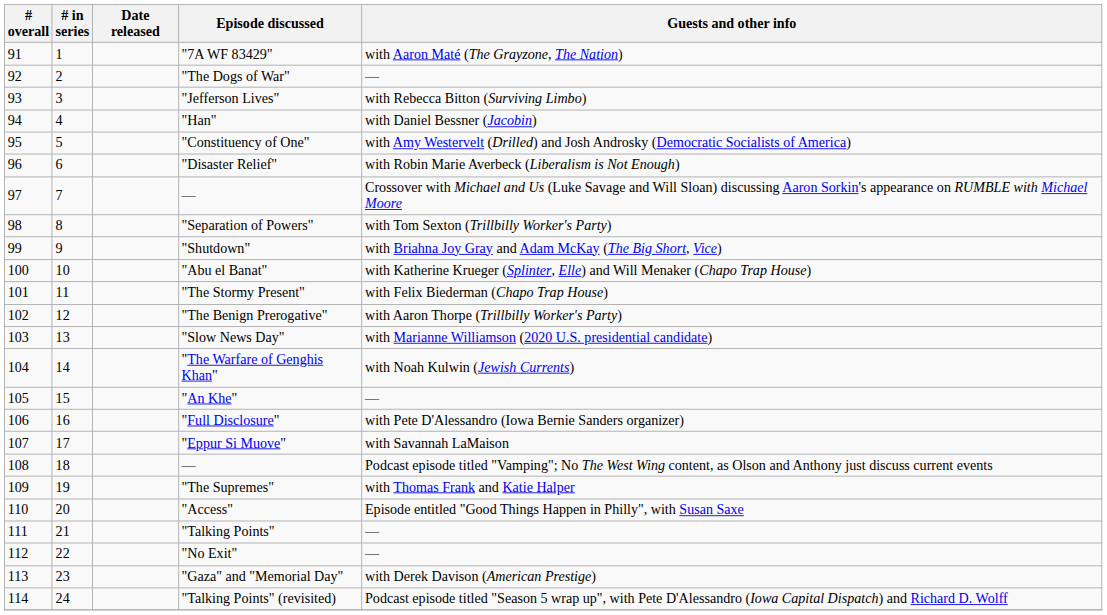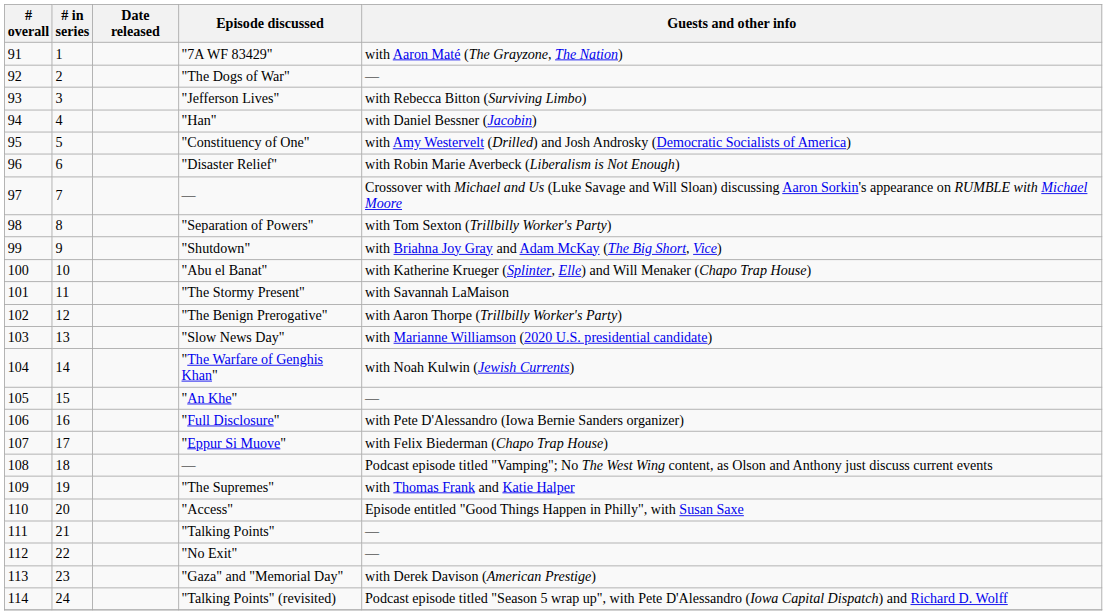 <table class="wikitable mw-collapsible mw-collapsed">
 <tr>
 <th>#<br>overall</th>
 <th># in<br>series</th>
 <th>Date released</th>
 <th>Episode discussed</th>
 <th>Guests and other info</th>
 </tr>
 <tr>
 <td>91</td>
 <td>1</td>
 <td></td>
 <td>"7A WF 83429"</td>
 <td>with <a href='#'>Aaron Maté</a> (<em>The Grayzone</em>, <em><a href='#'>The Nation</a></em>)</td>
 </tr>
 <tr>
 <td>92</td>
 <td>2</td>
 <td></td>
 <td>"The Dogs of War"</td>
 <td>—</td>
 </tr>
 <tr>
 <td>93</td>
 <td>3</td>
 <td></td>
 <td>"Jefferson Lives"</td>
 <td>with Rebecca Bitton (<em>Surviving Limbo</em>)</td>
 </tr>
 <tr>
 <td>94</td>
 <td>4</td>
 <td></td>
 <td>"Han"</td>
 <td>with  Daniel Bessner (<em><a href='#'>Jacobin</a></em>)</td>
 </tr>
 <tr>
 <td>95</td>
 <td>5</td>
 <td></td>
 <td>"Constituency of One"</td>
 <td>with <a href='#'>Amy Westervelt</a> (<em>Drilled</em>) and Josh Androsky (<a href='#'>Democratic Socialists of America</a>)</td>
 </tr>
 <tr>
 <td>96</td>
 <td>6</td>
 <td></td>
 <td>"Disaster Relief"</td>
 <td>with Robin Marie Averbeck (<em>Liberalism is Not Enough</em>)</td>
 </tr>
 <tr>
 <td>97</td>
 <td>7</td>
 <td></td>
 <td>—</td>
 <td>Crossover with <em>Michael and Us</em> (Luke Savage and Will Sloan) discussing <a href='#'>Aaron Sorkin</a>'s appearance on <em>RUMBLE with <a href='#'>Michael Moore</a></em></td>
 </tr>
 <tr>
 <td>98</td>
 <td>8</td>
 <td></td>
 <td>"Separation of Powers"</td>
 <td>with Tom Sexton (<em>Trillbilly Worker's Party</em>)</td>
 </tr>
 <tr>
 <td>99</td>
 <td>9</td>
 <td></td>
 <td>"Shutdown"</td>
 <td>with <a href='#'>Briahna Joy Gray</a> and <a href='#'>Adam McKay</a> (<em><a href='#'>The Big Short</a></em>, <em><a href='#'>Vice</a></em>)</td>
 </tr>
 <tr>
 <td>100</td>
 <td>10</td>
 <td></td>
 <td>"Abu el Banat"</td>
 <td>with Katherine Krueger (<em><a href='#'>Splinter</a></em>, <em><a href='#'>Elle</a></em>) and Will Menaker (<em>Chapo Trap House</em>)</td>
 </tr>
 <tr>
 <td>101</td>
 <td>11</td>
 <td></td>
 <td>"The Stormy Present"</td>
-<td>with Felix Biederman (<em>Chapo Trap House</em>)</td>
+<td>with Savannah LaMaison</td>
 </tr>
 <tr>
 <td>102</td>
 <td>12</td>
 <td></td>
 <td>"The Benign Prerogative"</td>
 <td>with Aaron Thorpe (<em>Trillbilly Worker's Party</em>)</td>
 </tr>
 <tr>
 <td>103</td>
 <td>13</td>
 <td></td>
 <td>"Slow News Day"</td>
 <td>with <a href='#'>Marianne Williamson</a> (<a href='#'>2020 U.S. presidential candidate</a>)</td>
 </tr>
 <tr>
 <td>104</td>
 <td>14</td>
 <td></td>
 <td>"<a href='#'>The Warfare of Genghis Khan</a>"</td>
 <td>with Noah Kulwin (<em><a href='#'>Jewish Currents</a></em>)</td>
 </tr>
 <tr>
 <td>105</td>
 <td>15</td>
 <td></td>
 <td>"<a href='#'>An Khe</a>"</td>
 <td>—</td>
 </tr>
 <tr>
 <td>106</td>
 <td>16</td>
 <td></td>
 <td>"<a href='#'>Full Disclosure</a>"</td>
 <td>with Pete D'Alessandro (Iowa Bernie Sanders organizer)</td>
 </tr>
 <tr>
 <td>107</td>
 <td>17</td>
 <td></td>
 <td>"<a href='#'>Eppur Si Muove</a>"</td>
-<td>with Savannah LaMaison</td>
+<td>with Felix Biederman (<em>Chapo Trap House</em>)</td>
 </tr>
 <tr>
 <td>108</td>
 <td>18</td>
 <td></td>
 <td>—</td>
 <td>Podcast episode titled "Vamping"; No <em>The West Wing</em> content, as Olson and Anthony just discuss current events</td>
 </tr>
 <tr>
 <td>109</td>
 <td>19</td>
 <td></td>
 <td>"The Supremes"</td>
 <td>with <a href='#'>Thomas Frank</a> and <a href='#'>Katie Halper</a></td>
 </tr>
 <tr>
 <td>110</td>
 <td>20</td>
 <td></td>
 <td>"Access"</td>
 <td>Episode entitled "Good Things Happen in Philly", with <a href='#'>Susan Saxe</a></td>
 </tr>
 <tr>
 <td>111</td>
 <td>21</td>
 <td></td>
 <td>"Talking Points"</td>
 <td>—</td>
 </tr>
 <tr>
 <td>112</td>
 <td>22</td>
 <td></td>
 <td>"No Exit"</td>
 <td>—</td>
 </tr>
 <tr>
 <td>113</td>
 <td>23</td>
 <td></td>
 <td>"Gaza" and "Memorial Day"</td>
 <td>with Derek Davison (<em>American Prestige</em>)</td>
 </tr>
 <tr>
 <td>114</td>
 <td>24</td>
 <td></td>
 <td>"Talking Points" (revisited)</td>
 <td>Podcast episode titled "Season 5 wrap up", with Pete D'Alessandro (<em>Iowa Capital Dispatch</em>) and <a href='#'>Richard D. Wolff</a></td>
 </tr>
 <tr>
 </tr>
 </table>
